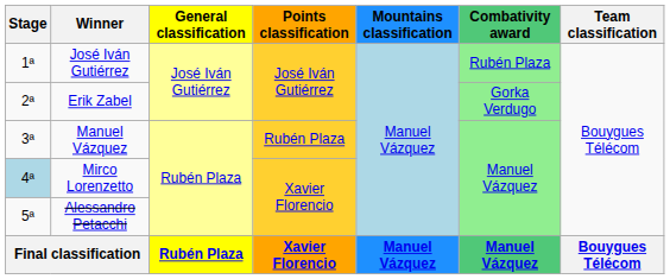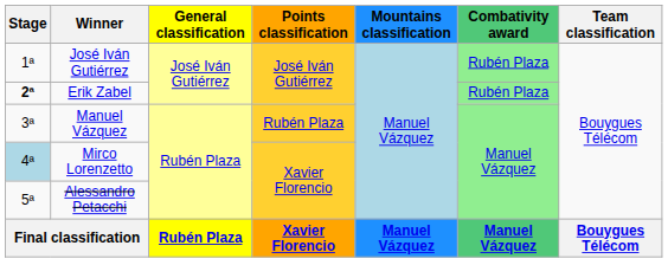 <table class="wikitable" style="text-align: center; font-size:smaller; width:100%;">
 <tr>
 <th width="4%">Stage</th>
 <th width="16%">Winner</th>
 <th style="background:yellow;" width="16%">General classification</th>
 <th style="background:orange;" width="16%">Points classification</th>
 <th style="background:dodgerblue;" width="16%">Mountains classification</th>
 <th style="background:#50C878;" width="16%">Combativity award</th>
 <th width="16%">Team classification</th>
 </tr>
 <tr>
 <td>1ª</td>
 <td><a href='#'>José Iván Gutiérrez</a></td>
 <td style="background:#FFFF99" rowspan=2><a href='#'>José Iván Gutiérrez</a></td>
 <td style="background:#FFD030" rowspan=2><a href='#'>José Iván Gutiérrez</a></td>
 <td style="background:lightblue" rowspan=5><a href='#'>Manuel Vázquez</a></td>
 <td style="background:lightgreen"><a href='#'>Rubén Plaza</a></td>
 <td rowspan="5"><a href='#'>Bouygues Télécom</a></td>
 </tr>
 <tr>
-<td>2ª</td>
+<td><strong>2ª</strong></td>
 <td><a href='#'>Erik Zabel</a></td>
-<td style="background:lightgreen"><a href='#'>Gorka Verdugo</a></td>
+<td style="background:lightgreen"><a href='#'>Rubén Plaza</a></td>
 </tr>
 <tr>
 <td>3ª</td>
 <td><a href='#'>Manuel Vázquez</a></td>
 <td style="background:#FFFF99" rowspan=3><a href='#'>Rubén Plaza</a></td>
 <td style="background:#FFD030"><a href='#'>Rubén Plaza</a></td>
 <td style="background:lightgreen" rowspan=3><a href='#'>Manuel Vázquez</a></td>
 </tr>
 <tr>
 <td style="background: lightblue;">4ª</td>
 <td><a href='#'>Mirco Lorenzetto</a></td>
 <td style="background:#FFD030" rowspan=2><a href='#'>Xavier Florencio</a></td>
 </tr>
 <tr>
 <td>5ª</td>
 <td><del><a href='#'>Alessandro Petacchi</a></del></td>
 </tr>
 <tr>
 <th colspan=2>Final classification</th>
 <th style="background:yellow;"><a href='#'>Rubén Plaza</a></th>
 <th style="background:orange;"><a href='#'>Xavier Florencio</a></th>
 <th style="background:dodgerblue;"><a href='#'>Manuel Vázquez</a></th>
 <th style="background:#50C878;"><a href='#'>Manuel Vázquez</a></th>
 <th><a href='#'>Bouygues Télécom</a></th>
 </tr>
 </table>
